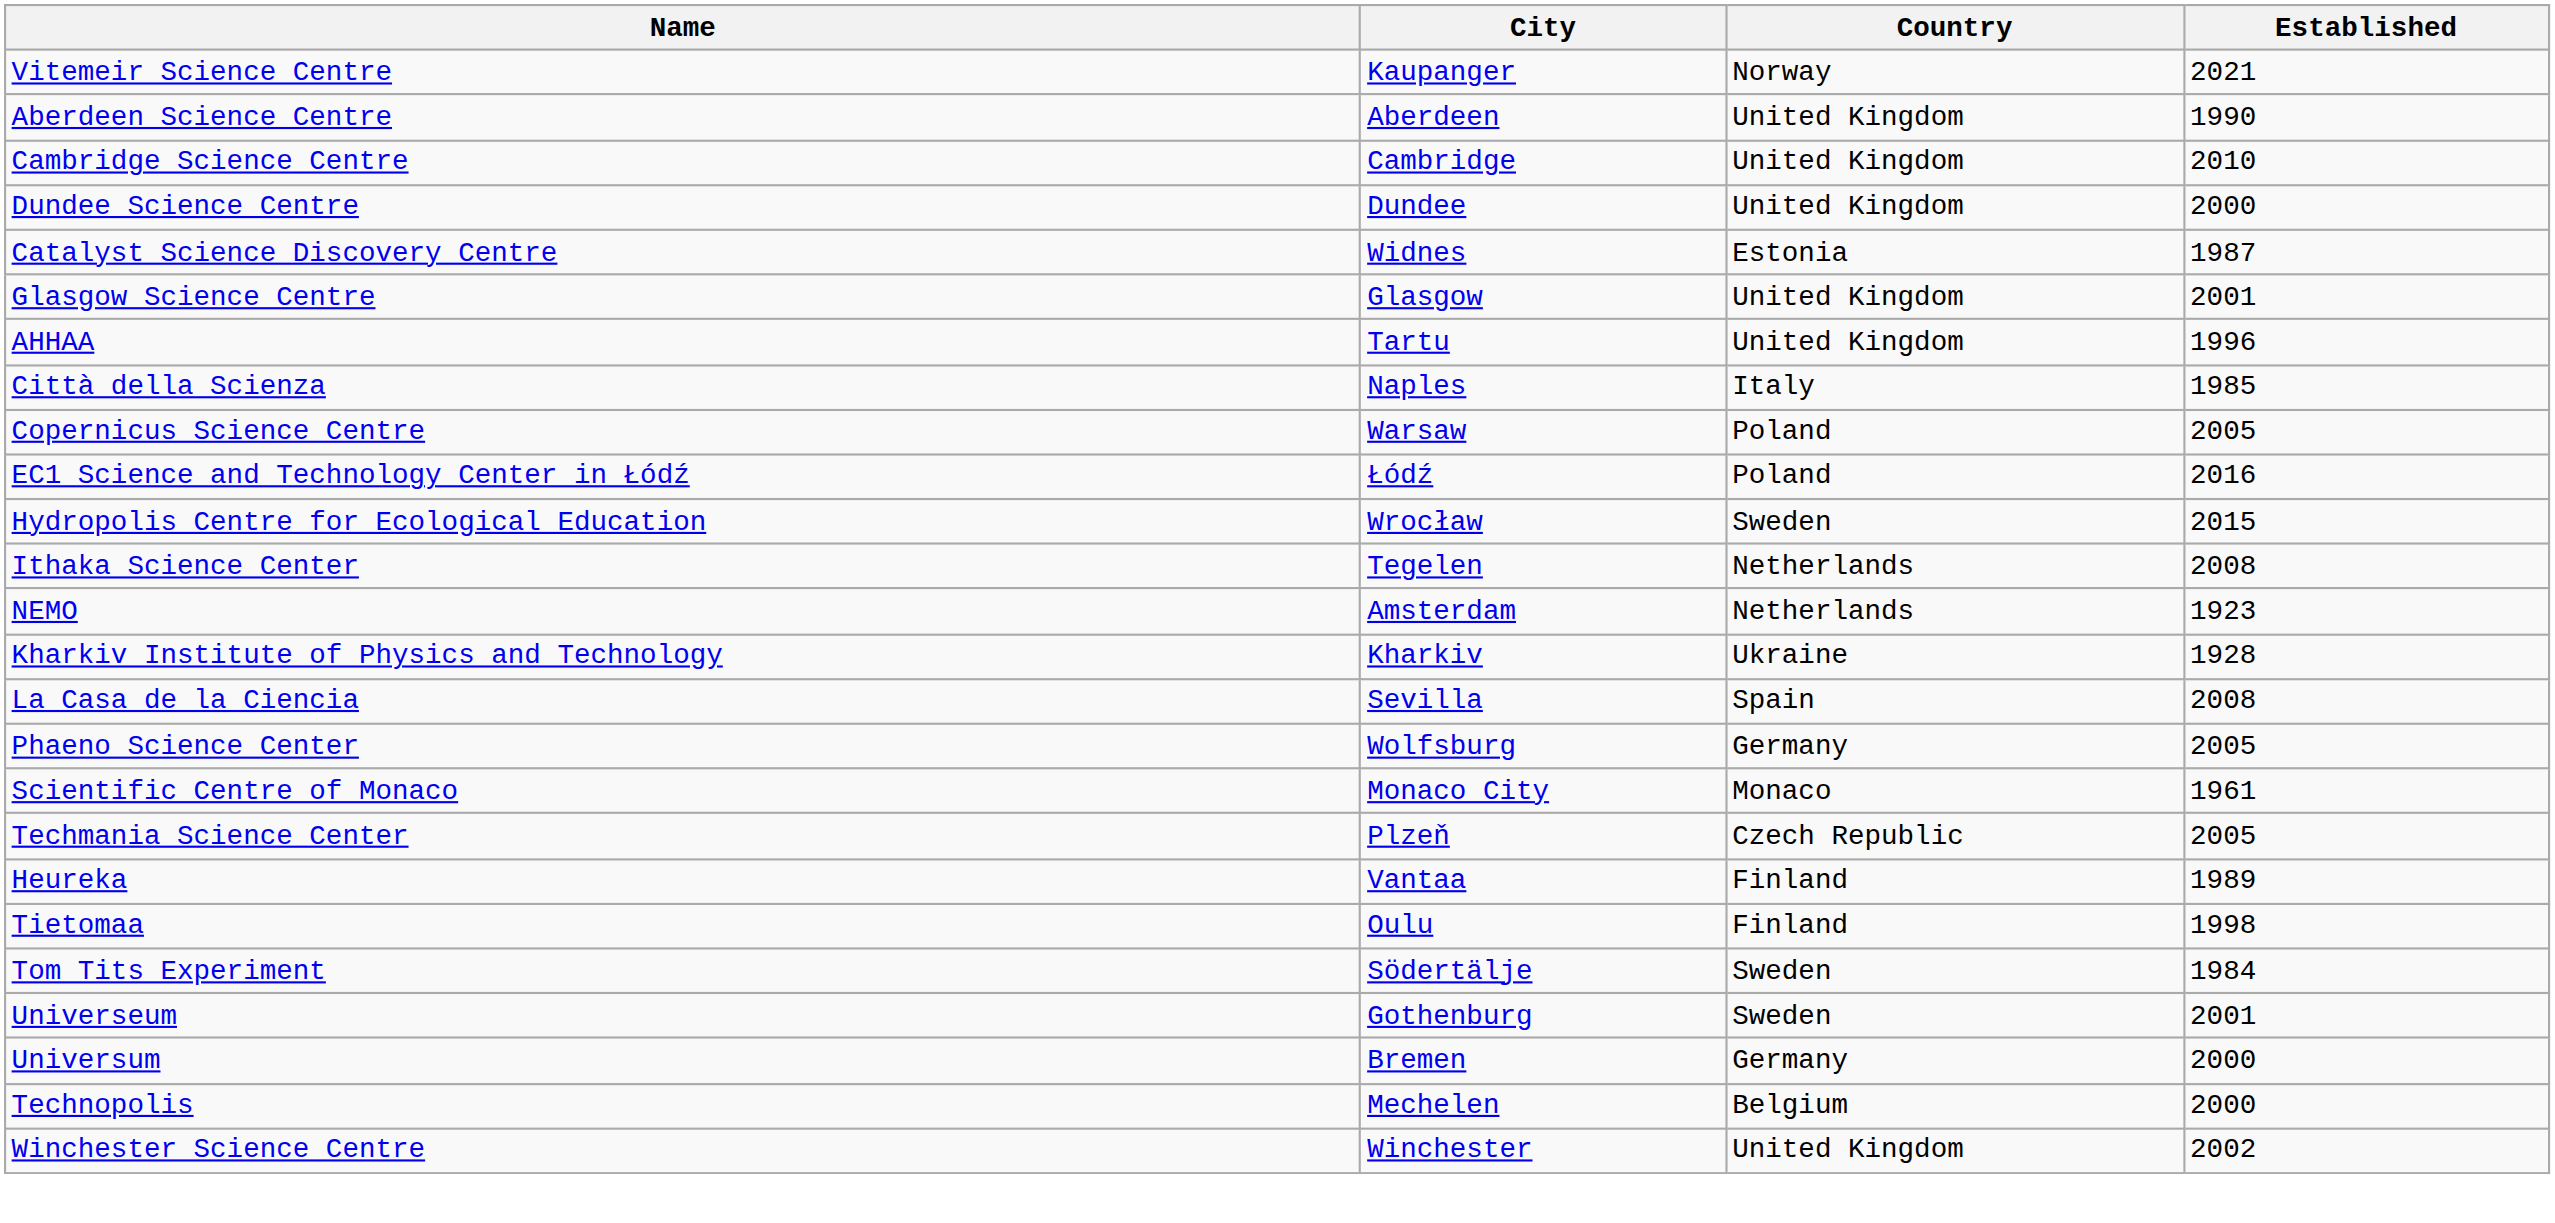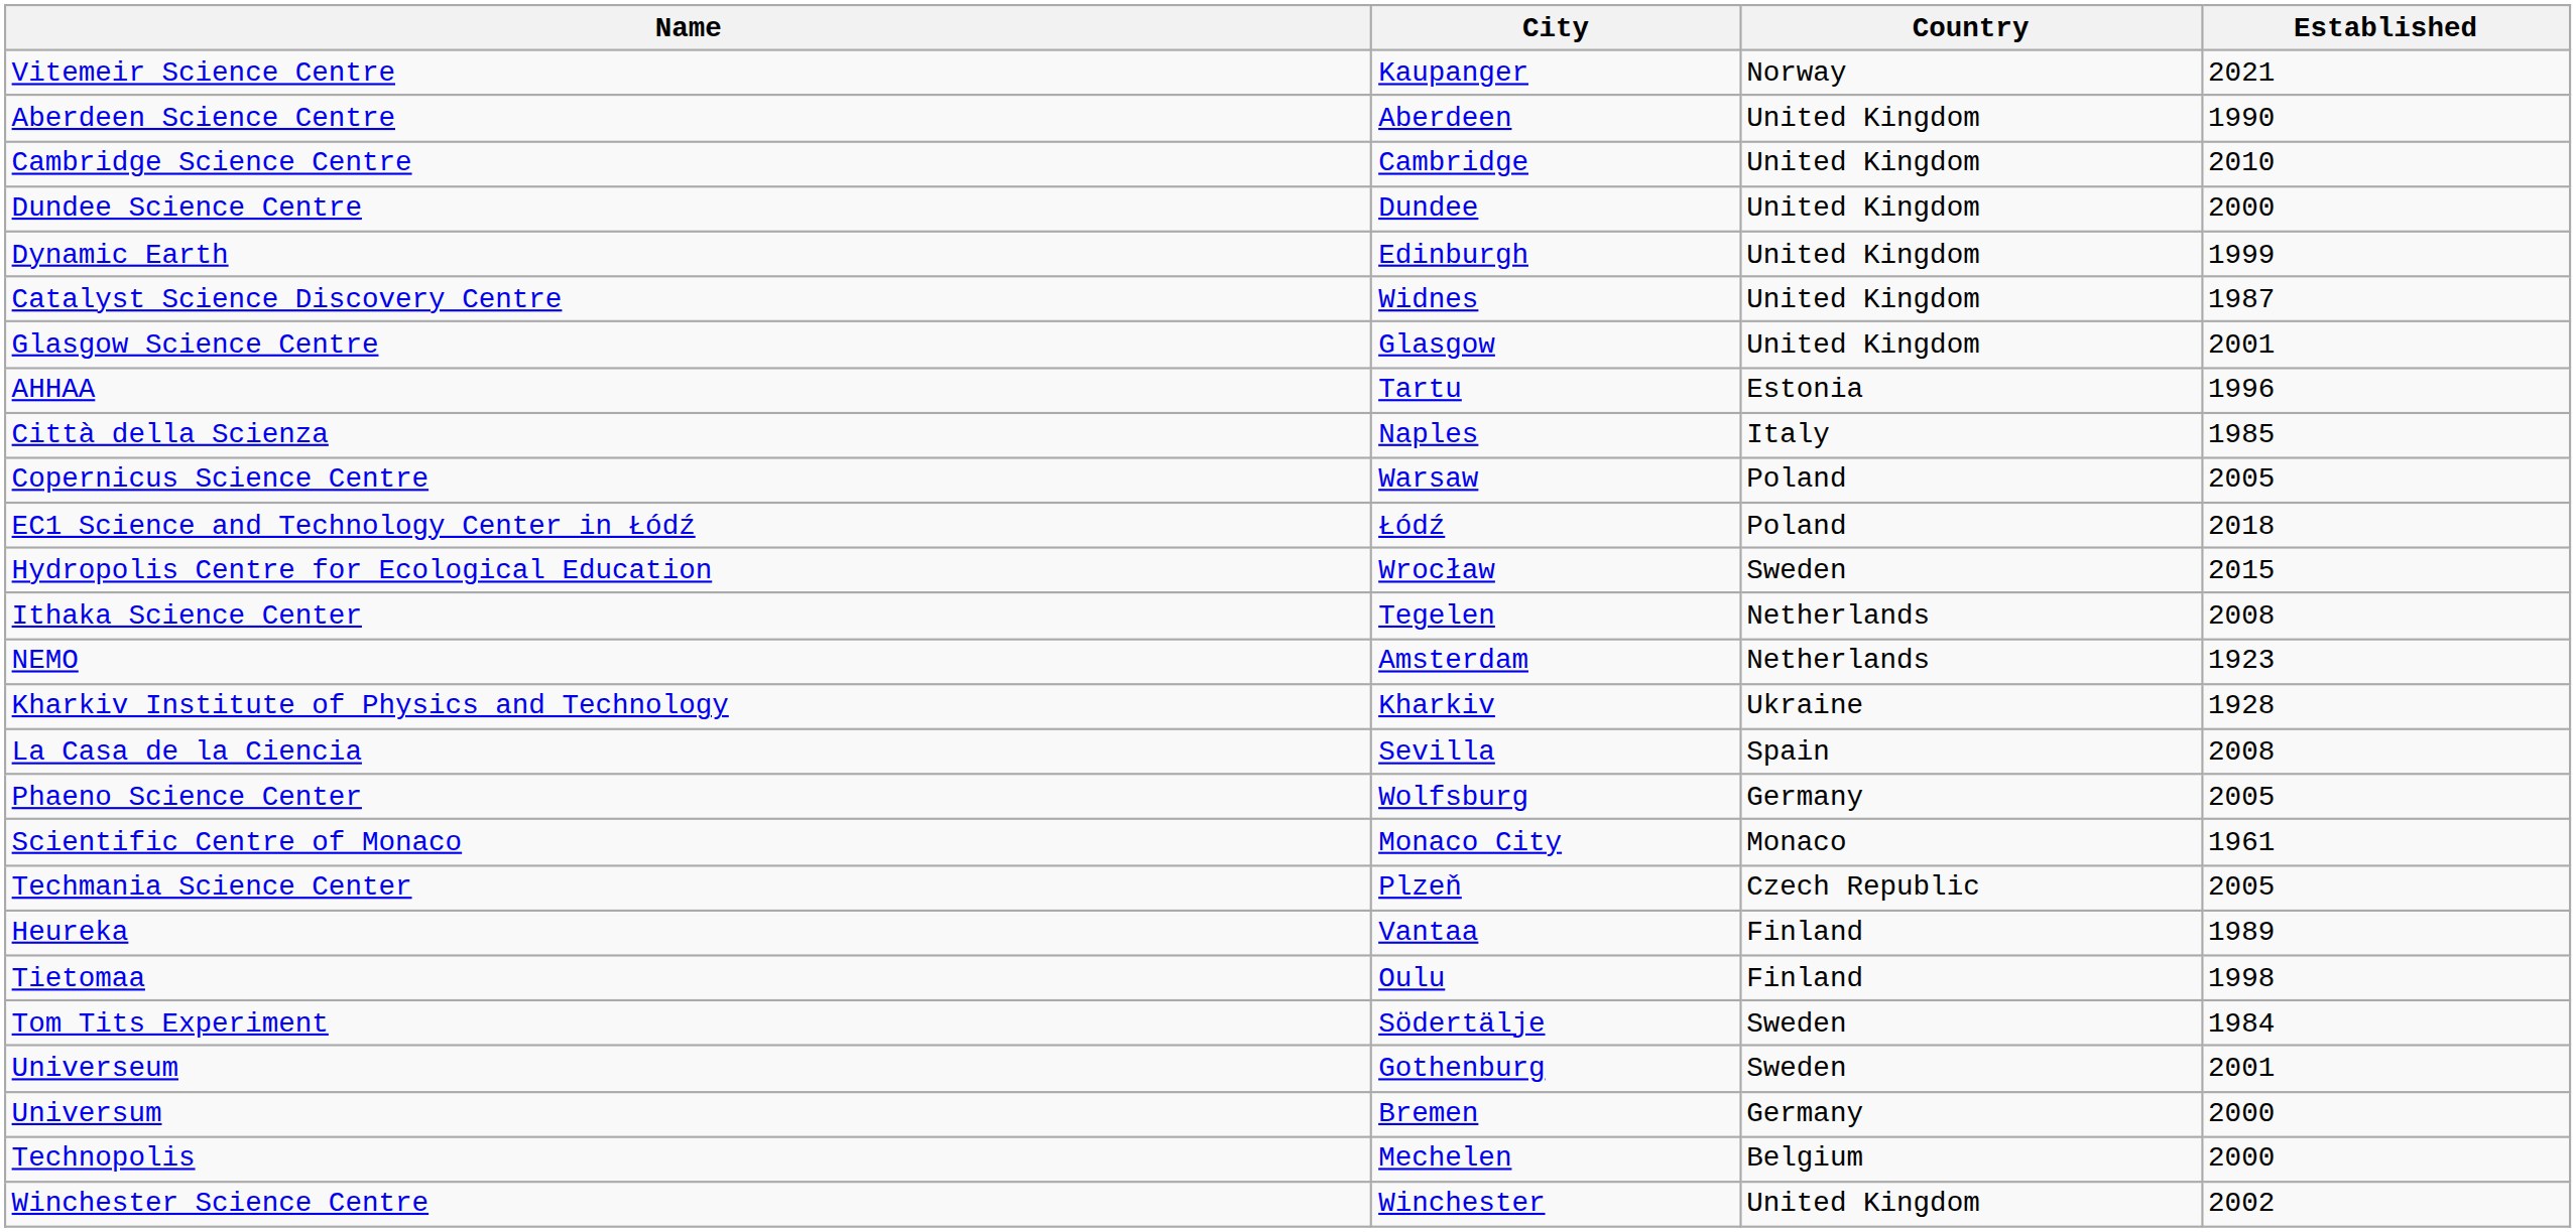 <table class="wikitable sortable plainrowheaders" width="95%">
 <tr>
 <th>Name</th>
 <th>City</th>
 <th>Country</th>
 <th>Established</th>
 </tr>
 <tr>
 <td><a href='#'>Vitemeir Science Centre</a></td>
 <td><a href='#'>Kaupanger</a></td>
 <td>Norway</td>
 <td>2021</td>
 </tr>
 <tr>
 <td><a href='#'>Aberdeen Science Centre</a></td>
 <td><a href='#'>Aberdeen</a></td>
 <td>United Kingdom</td>
 <td>1990</td>
 </tr>
 <tr>
 <td><a href='#'>Cambridge Science Centre</a></td>
 <td><a href='#'>Cambridge</a></td>
 <td>United Kingdom</td>
 <td>2010</td>
 </tr>
 <tr>
 <td><a href='#'>Dundee Science Centre</a></td>
 <td><a href='#'>Dundee</a></td>
 <td>United Kingdom</td>
 <td>2000</td>
 </tr>
 <tr>
+<td><a href='#'>Dynamic Earth</a></td>
+<td><a href='#'>Edinburgh</a></td>
+<td>United Kingdom</td>
+<td>1999</td>
+</tr>
+<tr>
 <td><a href='#'>Catalyst Science Discovery Centre</a></td>
 <td><a href='#'>Widnes</a></td>
-<td>Estonia</td>
+<td>United Kingdom</td>
 <td>1987</td>
 </tr>
 <tr>
 <td><a href='#'>Glasgow Science Centre</a></td>
 <td><a href='#'>Glasgow</a></td>
 <td>United Kingdom</td>
 <td>2001</td>
 </tr>
 <tr>
 <td><a href='#'>AHHAA</a></td>
 <td><a href='#'>Tartu</a></td>
-<td>United Kingdom</td>
+<td>Estonia</td>
 <td>1996</td>
 </tr>
 <tr>
 <td><a href='#'>Città della Scienza</a></td>
 <td><a href='#'>Naples</a></td>
 <td>Italy</td>
 <td>1985</td>
 </tr>
 <tr>
 <td><a href='#'>Copernicus Science Centre</a></td>
 <td><a href='#'>Warsaw</a></td>
 <td>Poland</td>
 <td>2005</td>
 </tr>
 <tr>
 <td><a href='#'>EC1 Science and Technology Center in Łódź</a></td>
 <td><a href='#'>Łódź</a></td>
 <td>Poland</td>
-<td>2016</td>
+<td>2018</td>
 </tr>
 <tr>
 <td><a href='#'>Hydropolis Centre for Ecological Education</a></td>
 <td><a href='#'>Wrocław</a></td>
 <td>Sweden</td>
 <td>2015</td>
 </tr>
 <tr>
 <td><a href='#'>Ithaka Science Center</a></td>
 <td><a href='#'>Tegelen</a></td>
 <td>Netherlands</td>
 <td>2008</td>
 </tr>
 <tr>
 <td><a href='#'>NEMO</a></td>
 <td><a href='#'>Amsterdam</a></td>
 <td>Netherlands</td>
 <td>1923</td>
 </tr>
 <tr>
 <td><a href='#'>Kharkiv Institute of Physics and Technology</a></td>
 <td><a href='#'>Kharkiv</a></td>
 <td>Ukraine</td>
 <td>1928</td>
 </tr>
 <tr>
 <td><a href='#'>La Casa de la Ciencia</a></td>
 <td><a href='#'>Sevilla</a></td>
 <td>Spain</td>
 <td>2008</td>
 </tr>
 <tr>
 <td><a href='#'>Phaeno Science Center</a></td>
 <td><a href='#'>Wolfsburg</a></td>
 <td>Germany</td>
 <td>2005</td>
 </tr>
 <tr>
 <td><a href='#'>Scientific Centre of Monaco</a></td>
 <td><a href='#'>Monaco City</a></td>
 <td>Monaco</td>
 <td>1961</td>
 </tr>
 <tr>
 <td><a href='#'>Techmania Science Center</a></td>
 <td><a href='#'>Plzeň</a></td>
 <td>Czech Republic</td>
 <td>2005</td>
 </tr>
 <tr>
 <td><a href='#'>Heureka</a></td>
 <td><a href='#'>Vantaa</a></td>
 <td>Finland</td>
 <td>1989</td>
 </tr>
 <tr>
 <td><a href='#'>Tietomaa</a></td>
 <td><a href='#'>Oulu</a></td>
 <td>Finland</td>
 <td>1998</td>
 </tr>
 <tr>
 <td><a href='#'>Tom Tits Experiment</a></td>
 <td><a href='#'>Södertälje</a></td>
 <td>Sweden</td>
 <td>1984</td>
 </tr>
 <tr>
 <td><a href='#'>Universeum</a></td>
 <td><a href='#'>Gothenburg</a></td>
 <td>Sweden</td>
 <td>2001</td>
 </tr>
 <tr>
 <td><a href='#'>Universum</a></td>
 <td><a href='#'>Bremen</a></td>
 <td>Germany</td>
 <td>2000</td>
 </tr>
 <tr>
 <td><a href='#'>Technopolis</a></td>
 <td><a href='#'>Mechelen</a></td>
 <td>Belgium</td>
 <td>2000</td>
 </tr>
 <tr>
 <td><a href='#'>Winchester Science Centre</a></td>
 <td><a href='#'>Winchester</a></td>
 <td>United Kingdom</td>
 <td>2002</td>
 </tr>
 </table>
